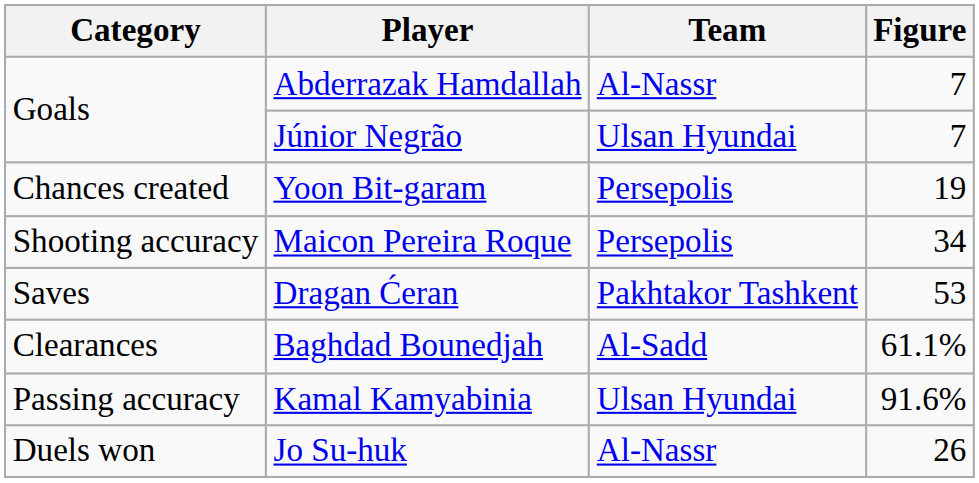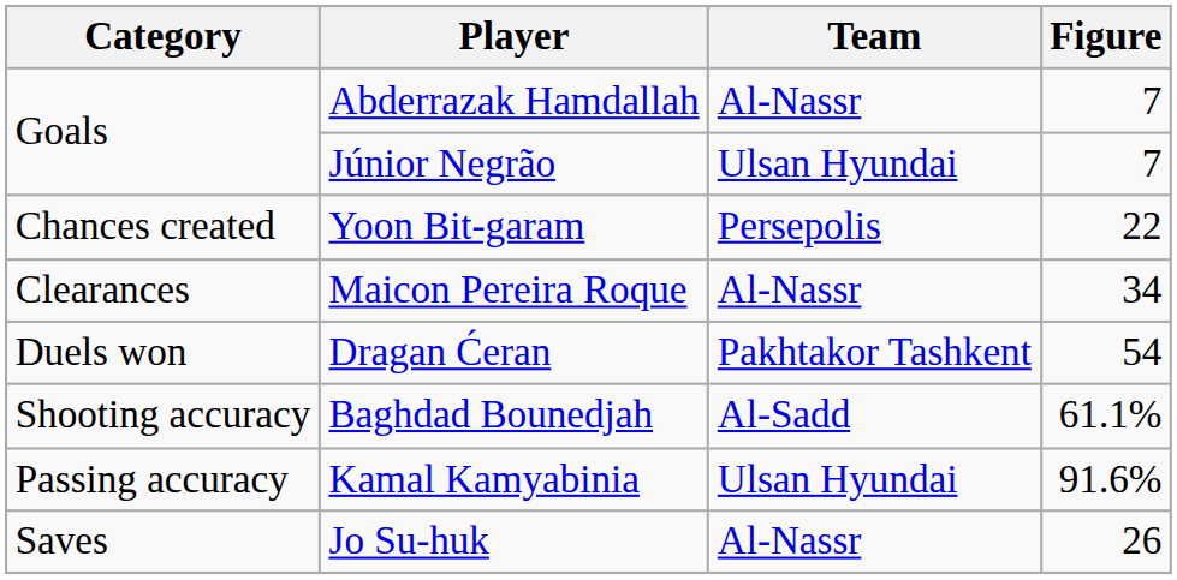 <table class="wikitable">
 <tr>
 <th>Category</th>
 <th>Player</th>
 <th>Team</th>
 <th>Figure</th>
 </tr>
 <tr>
 <td rowspan="2">Goals</td>
 <td> <a href='#'>Abderrazak Hamdallah</a></td>
 <td> <a href='#'>Al-Nassr</a></td>
 <td align="right">7</td>
 </tr>
 <tr>
 <td> <a href='#'>Júnior Negrão</a></td>
 <td> <a href='#'>Ulsan Hyundai</a></td>
 <td align="right">7</td>
 </tr>
 <tr>
 <td>Chances created</td>
 <td> <a href='#'>Yoon Bit-garam</a></td>
 <td> <a href='#'>Persepolis</a></td>
-<td align="right">19</td>
+<td align="right">22</td>
+</tr>
+<tr>
+<td>Clearances</td>
+<td> <a href='#'>Maicon Pereira Roque</a></td>
+<td> <a href='#'>Al-Nassr</a></td>
+<td align="right">34</td>
+</tr>
+<tr>
+<td>Duels won</td>
+<td> <a href='#'>Dragan Ćeran</a></td>
+<td> <a href='#'>Pakhtakor Tashkent</a></td>
+<td align="right">54</td>
 </tr>
 <tr>
 <td>Shooting accuracy</td>
-<td> <a href='#'>Maicon Pereira Roque</a></td>
-<td> <a href='#'>Persepolis</a></td>
-<td align="right">34</td>
-</tr>
-<tr>
-<td>Saves</td>
-<td> <a href='#'>Dragan Ćeran</a></td>
-<td> <a href='#'>Pakhtakor Tashkent</a></td>
-<td align="right">53</td>
-</tr>
-<tr>
-<td>Clearances</td>
 <td> <a href='#'>Baghdad Bounedjah</a></td>
 <td align=left> <a href='#'>Al-Sadd</a></td>
 <td align="right">61.1%</td>
 </tr>
 <tr>
 <td>Passing accuracy</td>
 <td> <a href='#'>Kamal Kamyabinia</a></td>
 <td> <a href='#'>Ulsan Hyundai</a></td>
 <td align="right">91.6%</td>
 </tr>
 <tr>
-<td>Duels won</td>
+<td>Saves</td>
 <td> <a href='#'>Jo Su-huk</a></td>
 <td> <a href='#'>Al-Nassr</a></td>
 <td align="right">26</td>
 </tr>
 </table>
